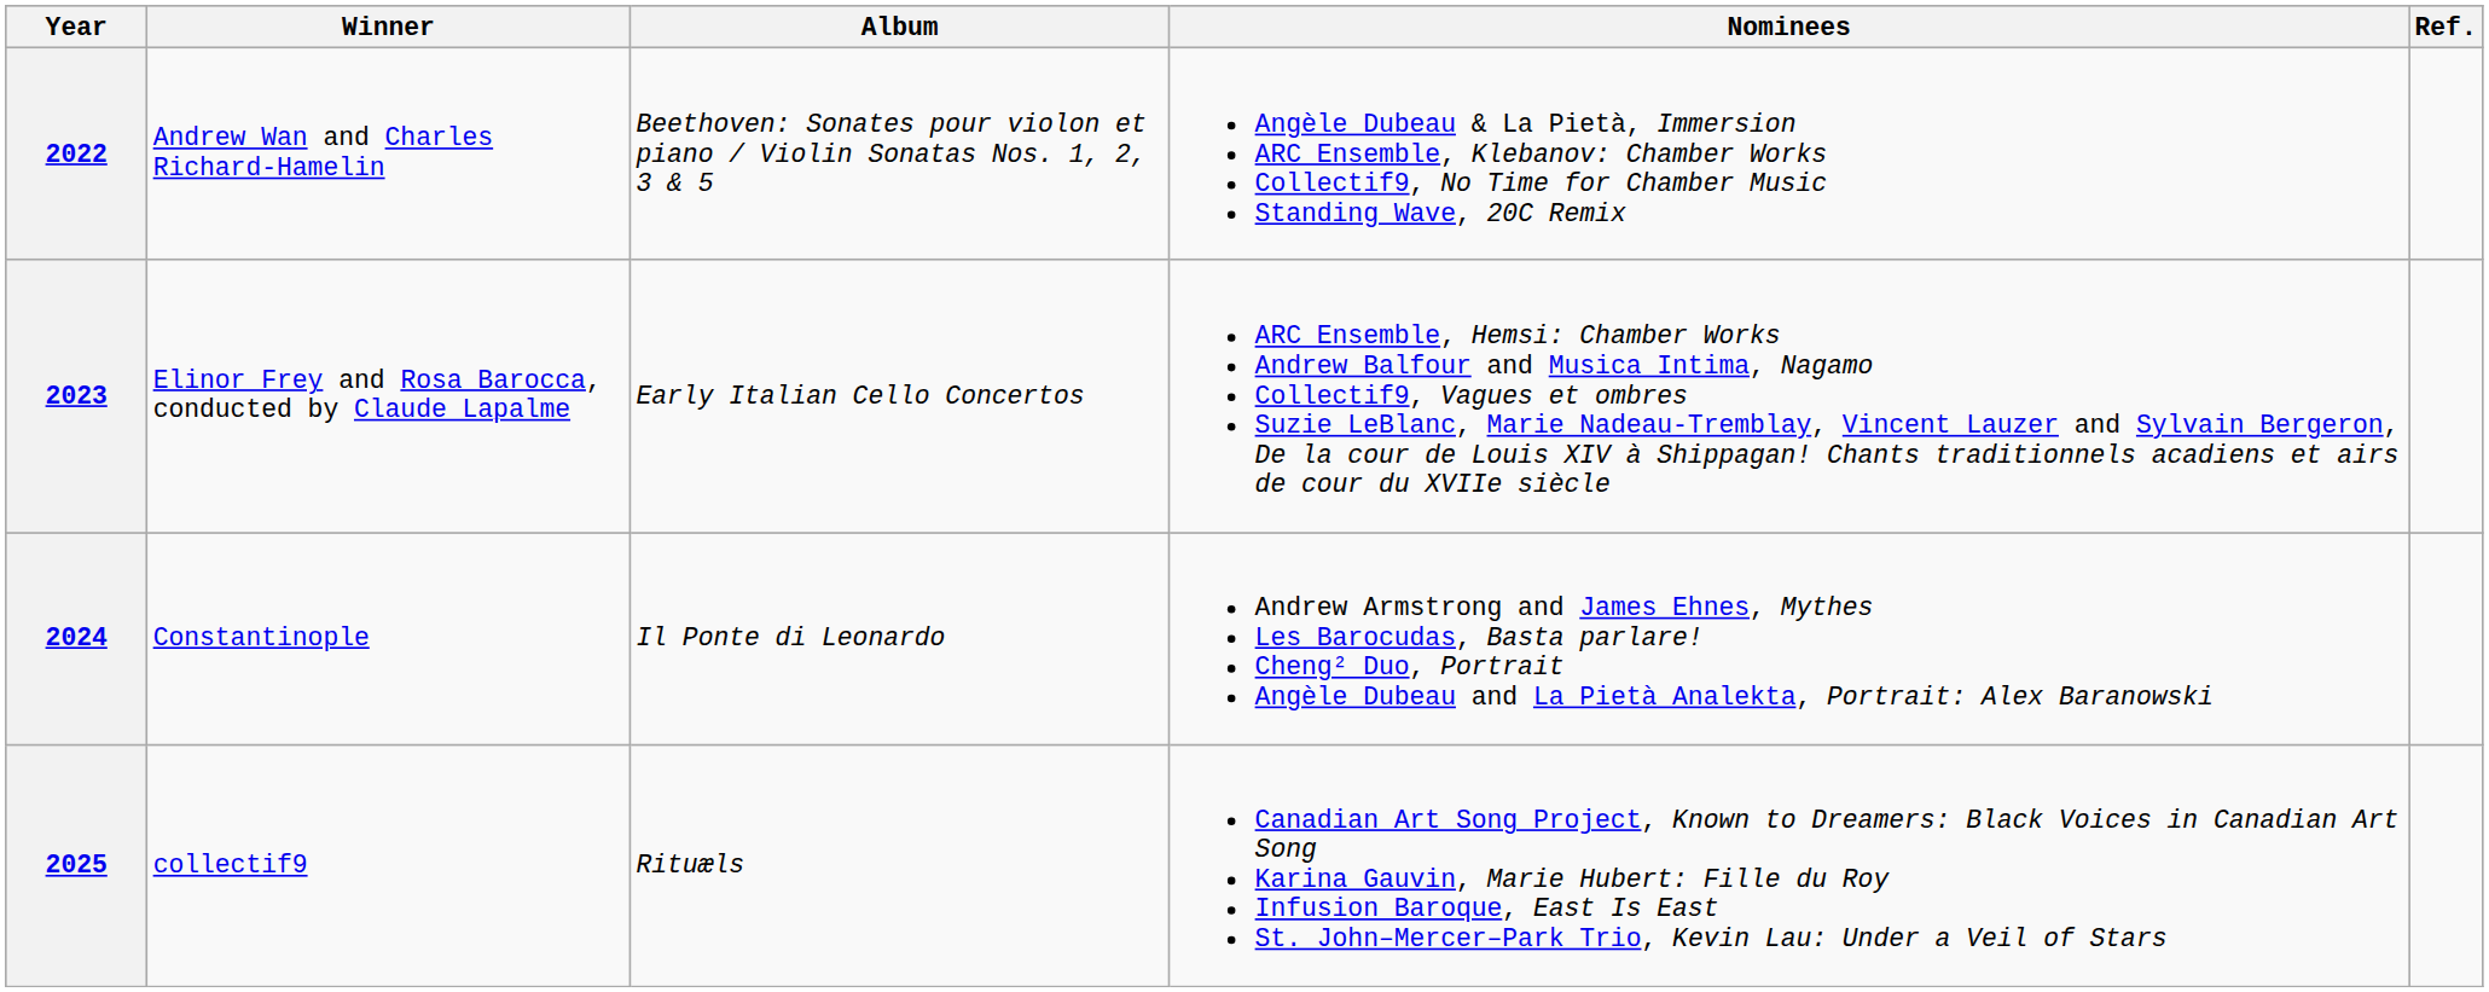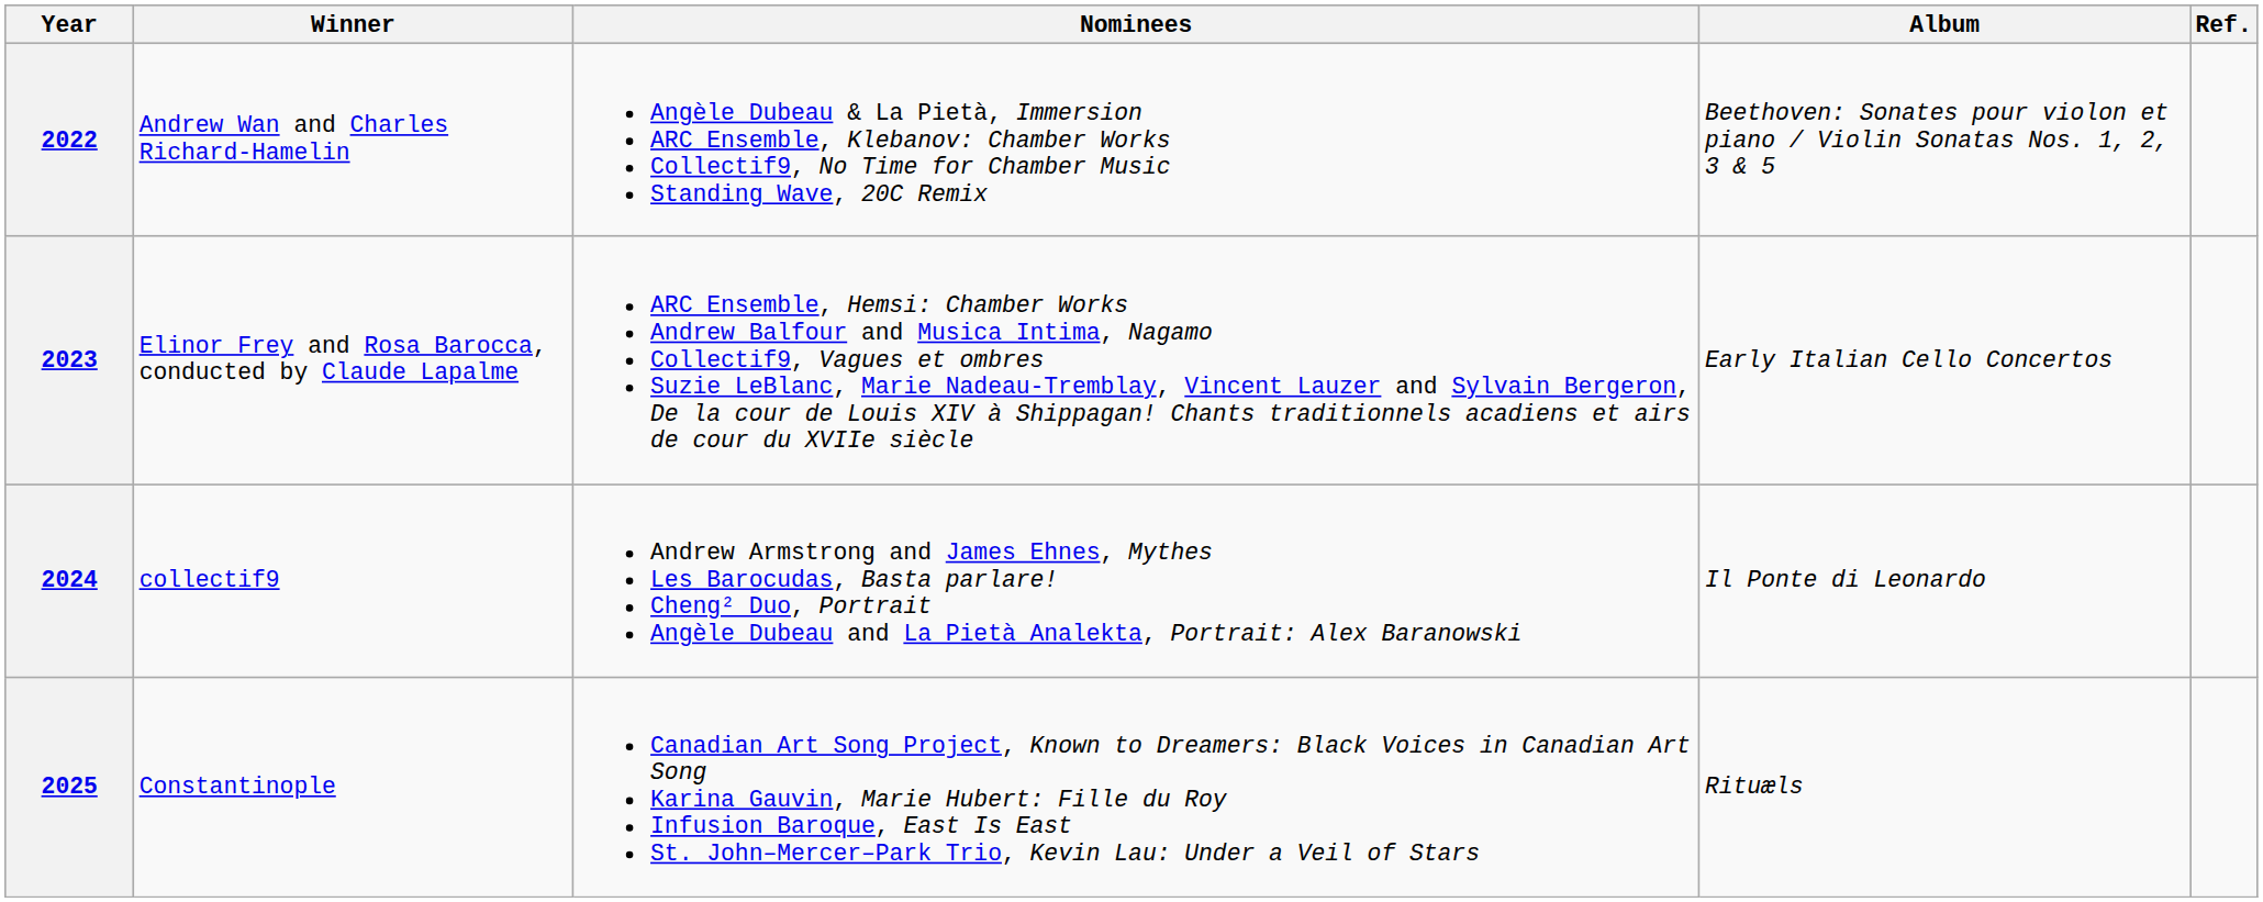 <table class="wikitable sortable">
 <tr>
 <th scope="col" style="width:5em;">Year</th>
 <th scope="col">Winner</th>
+<th scope="col" class="unsortable">Nominees</th>
 <th scope="col">Album</th>
-<th scope="col" class="unsortable">Nominees</th>
 <th scope="col" class="unsortable">Ref.</th>
 </tr>
 <tr>
 <th style="text-align:center;" scope="row"><a href='#'>2022</a></th>
 <td><a href='#'>Andrew Wan</a> and <a href='#'>Charles Richard-Hamelin</a></td>
+<td><br><ul><li><a href='#'>Angèle Dubeau</a> & La Pietà, <em>Immersion</em></li><li><a href='#'>ARC Ensemble</a>, <em>Klebanov: Chamber Works</em></li><li><a href='#'>Collectif9</a>, <em>No Time for Chamber Music</em></li><li><a href='#'>Standing Wave</a>, <em>20C Remix</em></li></ul></td>
 <td><em>Beethoven: Sonates pour violon et piano / Violin Sonatas Nos. 1, 2, 3 & 5</em></td>
-<td><br><ul><li><a href='#'>Angèle Dubeau</a> & La Pietà, <em>Immersion</em></li><li><a href='#'>ARC Ensemble</a>, <em>Klebanov: Chamber Works</em></li><li><a href='#'>Collectif9</a>, <em>No Time for Chamber Music</em></li><li><a href='#'>Standing Wave</a>, <em>20C Remix</em></li></ul></td>
 <td align="center"></td>
 </tr>
 <tr>
 <th style="text-align:center;" scope="row"><a href='#'>2023</a></th>
 <td><a href='#'>Elinor Frey</a> and <a href='#'>Rosa Barocca</a>, conducted by <a href='#'>Claude Lapalme</a></td>
+<td><br><ul><li><a href='#'>ARC Ensemble</a>, <em>Hemsi: Chamber Works</em></li><li><a href='#'>Andrew Balfour</a> and <a href='#'>Musica Intima</a>, <em>Nagamo</em></li><li><a href='#'>Collectif9</a>, <em>Vagues et ombres</em></li><li><a href='#'>Suzie LeBlanc</a>, <a href='#'>Marie Nadeau-Tremblay</a>, <a href='#'>Vincent Lauzer</a> and <a href='#'>Sylvain Bergeron</a>, <em>De la cour de Louis XIV à Shippagan! Chants traditionnels acadiens et airs de cour du XVIIe siècle</em></li></ul></td>
 <td><em>Early Italian Cello Concertos</em></td>
-<td><br><ul><li><a href='#'>ARC Ensemble</a>, <em>Hemsi: Chamber Works</em></li><li><a href='#'>Andrew Balfour</a> and <a href='#'>Musica Intima</a>, <em>Nagamo</em></li><li><a href='#'>Collectif9</a>, <em>Vagues et ombres</em></li><li><a href='#'>Suzie LeBlanc</a>, <a href='#'>Marie Nadeau-Tremblay</a>, <a href='#'>Vincent Lauzer</a> and <a href='#'>Sylvain Bergeron</a>, <em>De la cour de Louis XIV à Shippagan! Chants traditionnels acadiens et airs de cour du XVIIe siècle</em></li></ul></td>
 <td align="center"></td>
 </tr>
 <tr>
 <th scope="row"><a href='#'>2024</a></th>
-<td><a href='#'>Constantinople</a></td>
+<td><a href='#'>collectif9</a></td>
+<td><br><ul><li>Andrew Armstrong and <a href='#'>James Ehnes</a>, <em>Mythes</em></li><li><a href='#'>Les Barocudas</a>, <em>Basta parlare!</em></li><li><a href='#'>Cheng² Duo</a>, <em>Portrait</em></li><li><a href='#'>Angèle Dubeau</a> and <a href='#'>La Pietà Analekta</a>, <em>Portrait: Alex Baranowski</em></li></ul></td>
 <td><em>Il Ponte di Leonardo</em></td>
-<td><br><ul><li>Andrew Armstrong and <a href='#'>James Ehnes</a>, <em>Mythes</em></li><li><a href='#'>Les Barocudas</a>, <em>Basta parlare!</em></li><li><a href='#'>Cheng² Duo</a>, <em>Portrait</em></li><li><a href='#'>Angèle Dubeau</a> and <a href='#'>La Pietà Analekta</a>, <em>Portrait: Alex Baranowski</em></li></ul></td>
 <td align="center"></td>
 </tr>
 <tr>
 <th scope="row"><a href='#'>2025</a></th>
-<td><a href='#'>collectif9</a></td>
+<td><a href='#'>Constantinople</a></td>
+<td><br><ul><li><a href='#'>Canadian Art Song Project</a>, <em>Known to Dreamers: Black Voices in Canadian Art Song</em></li><li><a href='#'>Karina Gauvin</a>, <em>Marie Hubert: Fille du Roy</em></li><li><a href='#'>Infusion Baroque</a>, <em>East Is East</em></li><li><a href='#'>St. John–Mercer–Park Trio</a>, <em>Kevin Lau: Under a Veil of Stars</em></li></ul></td>
 <td><em>Rituæls</em></td>
-<td><br><ul><li><a href='#'>Canadian Art Song Project</a>, <em>Known to Dreamers: Black Voices in Canadian Art Song</em></li><li><a href='#'>Karina Gauvin</a>, <em>Marie Hubert: Fille du Roy</em></li><li><a href='#'>Infusion Baroque</a>, <em>East Is East</em></li><li><a href='#'>St. John–Mercer–Park Trio</a>, <em>Kevin Lau: Under a Veil of Stars</em></li></ul></td>
 <td align="center"></td>
 </tr>
 </table>
